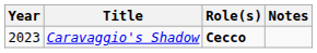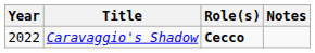 <table class="wikitable plainrowheaders sortable">
 <tr>
 <th scope="col">Year</th>
 <th scope="col">Title</th>
 <th scope="col">Role(s)</th>
 <th scope="col" class="unsortable">Notes</th>
 </tr>
 <tr>
-<td>2023</td>
+<td>2022</td>
 <td><em><a href='#'>Caravaggio's Shadow</a></em></td>
 <td><strong>Cecco</strong></td>
 <td></td>
 </tr>
 </table>
